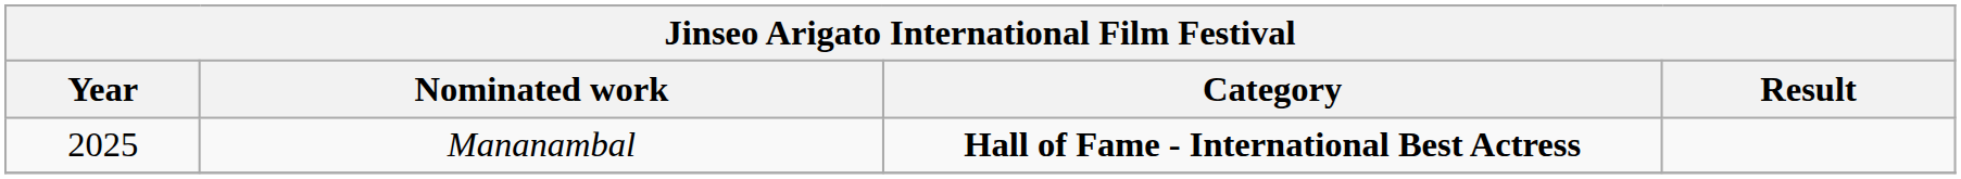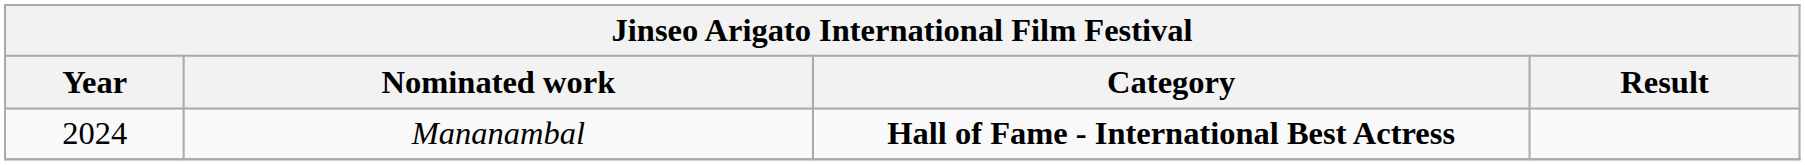 <table width="70%" class="wikitable sortable">
 <tr>
 <th colspan="4" align="center">Jinseo Arigato International Film Festival</th>
 </tr>
 <tr>
 <th width="10%">Year</th>
 <th width="35%">Nominated work</th>
 <th width="40%">Category</th>
 <th width="15%">Result</th>
 </tr>
 <tr>
-<td align="center">2025</td>
+<td align="center">2024</td>
 <td align="center"><em>Mananambal</em></td>
 <td align="center"><strong>Hall of Fame - International Best Actress</strong></td>
 <td></td>
 </tr>
 <tr>
 </tr>
 </table>
